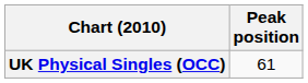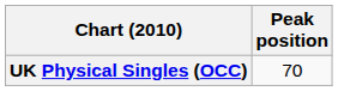 <table class="wikitable sortable plainrowheaders" style="text-align:center">
 <tr>
 <th scope="col">Chart (2010)</th>
 <th scope="col">Peak<br>position</th>
 </tr>
 <tr>
 <th scope="row">UK <a href='#'>Physical Singles</a> (<a href='#'>OCC</a>)</th>
-<td>61</td>
+<td>70</td>
 </tr>
 </table>
